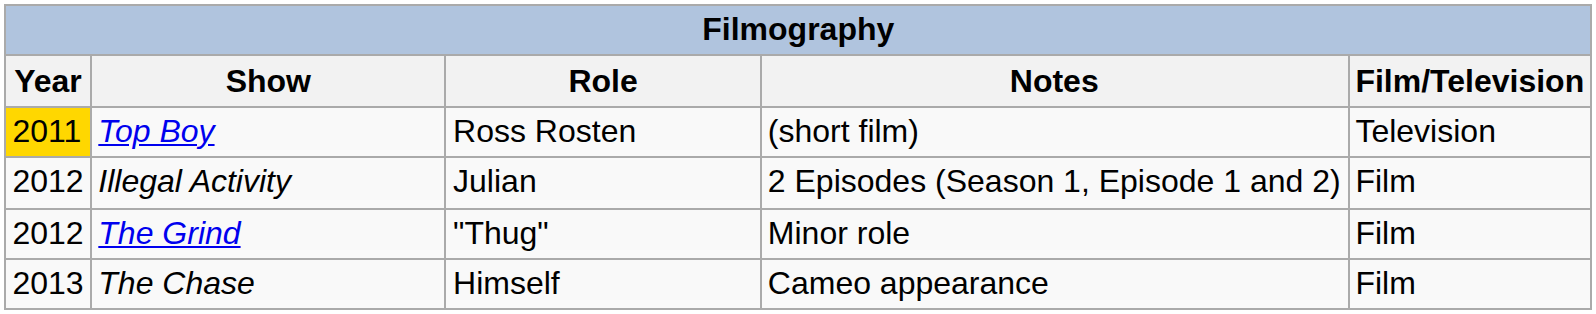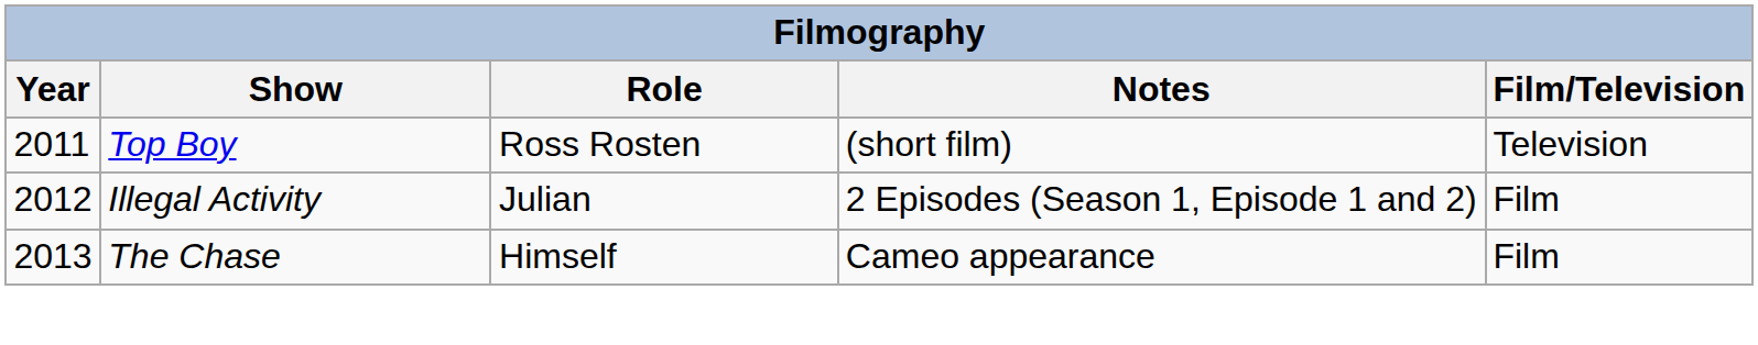 <table class="wikitable">
 <tr style="background:#ccc; text-align:center;">
 <th colspan="5" style="background: LightSteelBlue;">Filmography</th>
 </tr>
 <tr style="background:#ccc; text-align:center;">
 <th style="text-align:center;">Year</th>
 <th style="width:170px;">Show</th>
 <th style="width:150px;">Role</th>
 <th>Notes</th>
 <th>Film/Television</th>
 </tr>
 <tr>
-<td style="background: gold;">2011</td>
+<td>2011</td>
 <td><em><a href='#'>Top Boy</a></em></td>
 <td>Ross Rosten</td>
 <td>(short film)</td>
 <td>Television</td>
 </tr>
 <tr>
 <td>2012</td>
 <td><em>Illegal Activity</em></td>
 <td>Julian</td>
 <td>2 Episodes (Season 1, Episode 1 and 2)</td>
 <td>Film</td>
 </tr>
 <tr>
-<td>2012</td>
-<td><em><a href='#'>The Grind</a></em></td>
-<td>"Thug"</td>
-<td>Minor role</td>
-<td>Film</td>
-</tr>
-<tr>
 <td>2013</td>
 <td><em>The Chase</em></td>
 <td>Himself</td>
 <td>Cameo appearance</td>
 <td>Film</td>
 </tr>
 </table>
